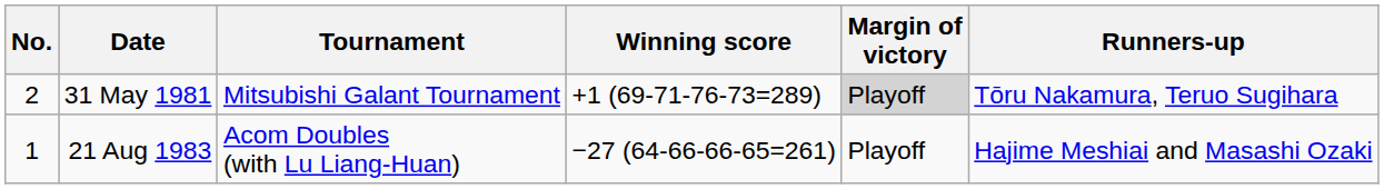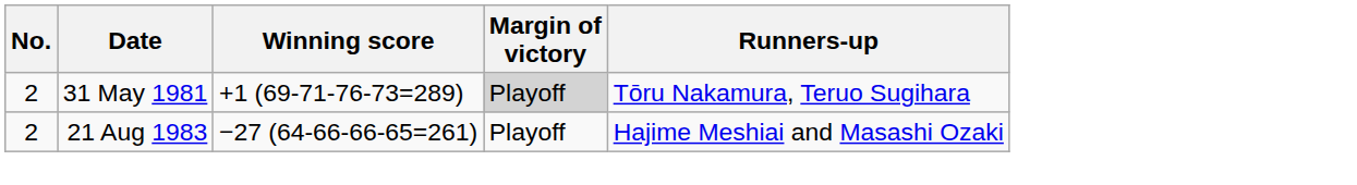 <table class="wikitable" style="font-size:95%;">
 <tr>
 <th>No.</th>
 <th>Date</th>
-<th>Tournament</th>
 <th>Winning score</th>
 <th>Margin of<br>victory</th>
 <th>Runners-up</th>
 </tr>
 <tr>
 <td align=center>2</td>
 <td align=right>31 May <a href='#'>1981</a></td>
-<td><a href='#'>Mitsubishi Galant Tournament</a></td>
 <td>+1 (69-71-76-73=289)</td>
 <td style="background: lightgrey;">Playoff</td>
 <td> <a href='#'>Tōru Nakamura</a>,  <a href='#'>Teruo Sugihara</a></td>
 </tr>
 <tr>
-<td align=center>1</td>
+<td align=center>2</td>
 <td align=right>21 Aug <a href='#'>1983</a></td>
-<td><a href='#'>Acom Doubles</a><br>(with  <a href='#'>Lu Liang-Huan</a>)</td>
 <td>−27 (64-66-66-65=261)</td>
 <td>Playoff</td>
 <td> <a href='#'>Hajime Meshiai</a> and  <a href='#'>Masashi Ozaki</a></td>
 </tr>
 </table>
